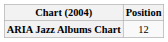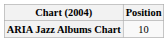 <table class="wikitable plainrowheaders">
 <tr>
 <th scope="col">Chart (2004)</th>
 <th scope="col">Position</th>
 </tr>
 <tr>
 <th scope="row">ARIA Jazz Albums Chart</th>
-<td style="text-align:center;">12</td>
+<td style="text-align:center;">10</td>
 </tr>
 </table>
